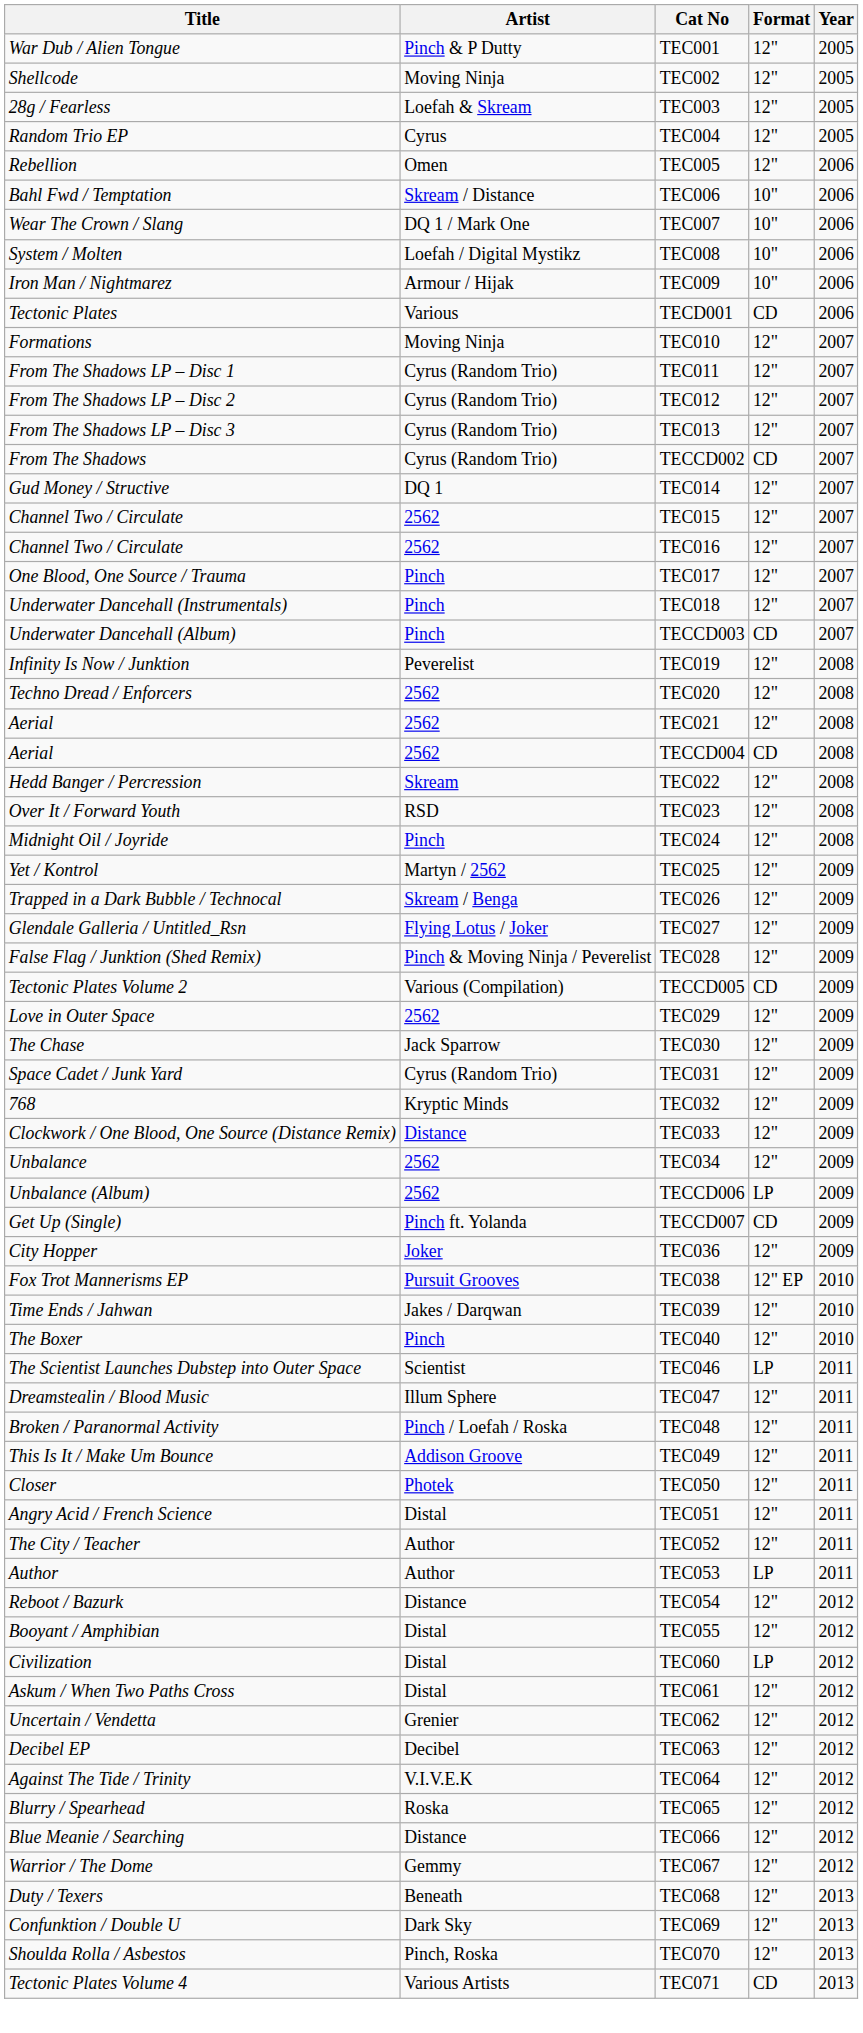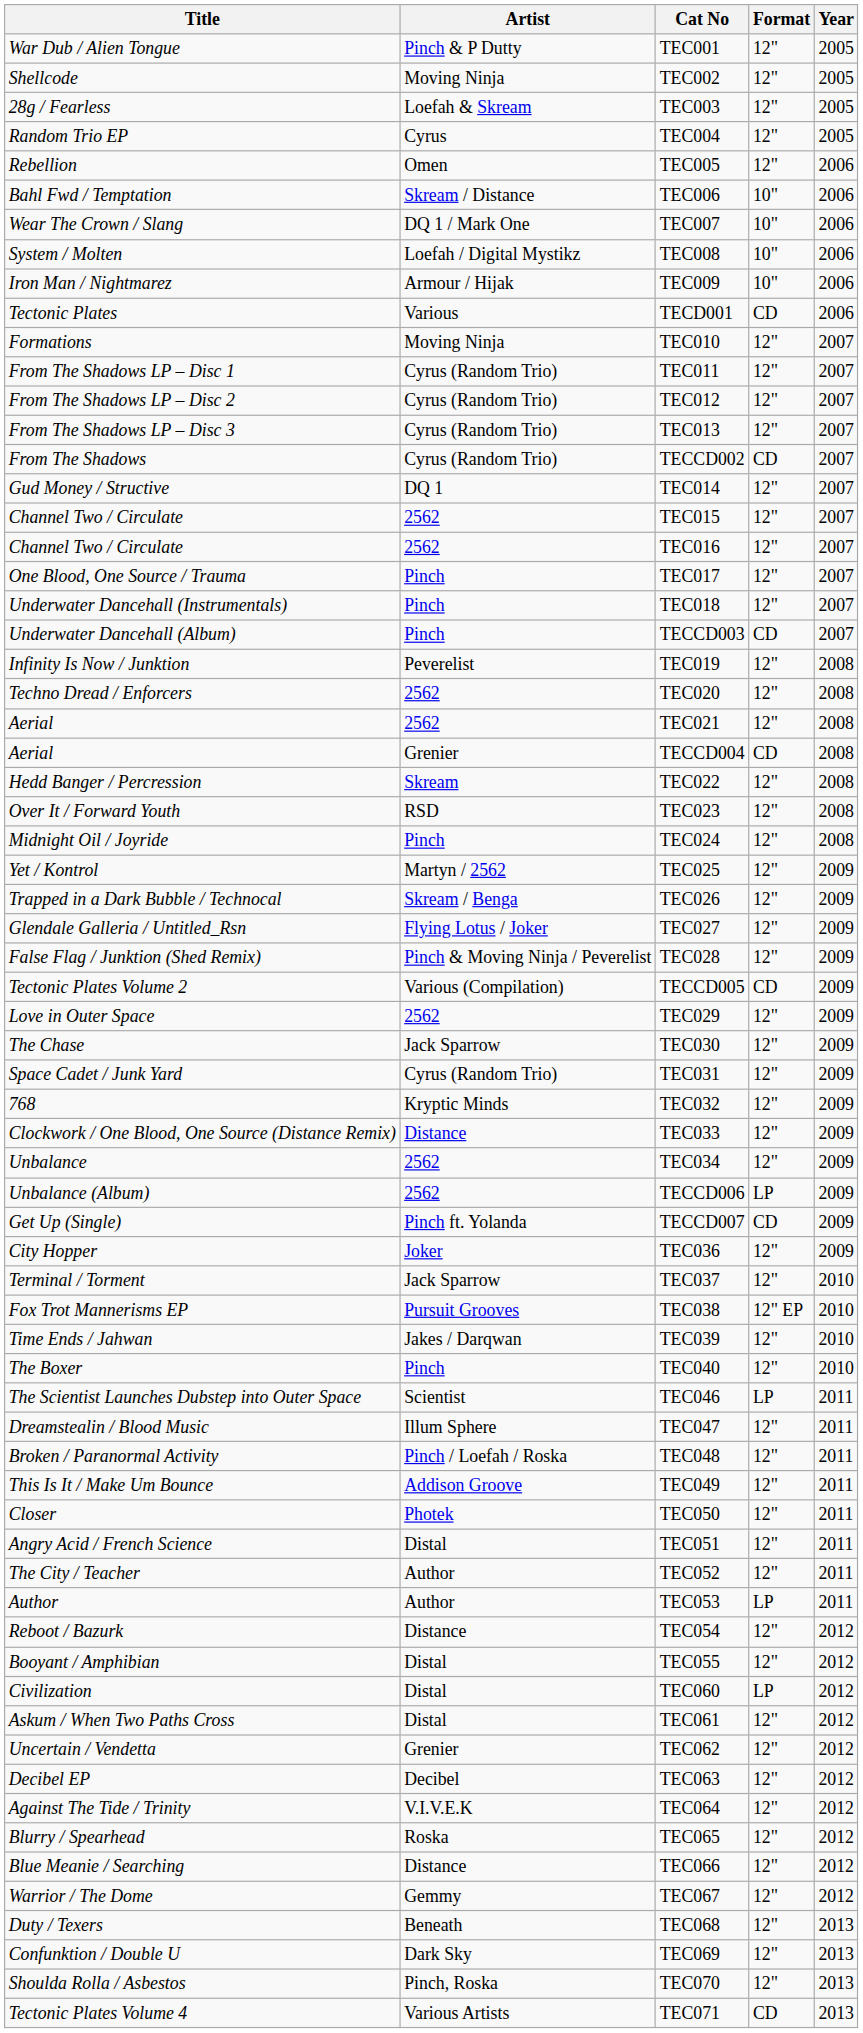 <table class="sortable wikitable"  style="font-size:95%;">
 <tr>
 <th>Title</th>
 <th>Artist</th>
 <th>Cat No</th>
 <th>Format</th>
 <th>Year</th>
 </tr>
 <tr>
 <td><em>War Dub / Alien Tongue</em></td>
 <td><a href='#'>Pinch</a> & P Dutty</td>
 <td>TEC001</td>
 <td>12"</td>
 <td>2005</td>
 </tr>
 <tr>
 <td><em>Shellcode</em></td>
 <td>Moving Ninja</td>
 <td>TEC002</td>
 <td>12"</td>
 <td>2005</td>
 </tr>
 <tr>
 <td><em>28g / Fearless</em></td>
 <td>Loefah & <a href='#'>Skream</a></td>
 <td>TEC003</td>
 <td>12"</td>
 <td>2005</td>
 </tr>
 <tr>
 <td><em>Random Trio EP</em></td>
 <td>Cyrus</td>
 <td>TEC004</td>
 <td>12"</td>
 <td>2005</td>
 </tr>
 <tr>
 <td><em>Rebellion</em></td>
 <td>Omen</td>
 <td>TEC005</td>
 <td>12"</td>
 <td>2006</td>
 </tr>
 <tr>
 <td><em>Bahl Fwd / Temptation</em></td>
 <td><a href='#'>Skream</a> / Distance</td>
 <td>TEC006</td>
 <td>10"</td>
 <td>2006</td>
 </tr>
 <tr>
 <td><em>Wear The Crown / Slang</em></td>
 <td>DQ 1 / Mark One</td>
 <td>TEC007</td>
 <td>10"</td>
 <td>2006</td>
 </tr>
 <tr>
 <td><em>System / Molten</em></td>
 <td>Loefah / Digital Mystikz</td>
 <td>TEC008</td>
 <td>10"</td>
 <td>2006</td>
 </tr>
 <tr>
 <td><em>Iron Man / Nightmarez</em></td>
 <td>Armour / Hijak</td>
 <td>TEC009</td>
 <td>10"</td>
 <td>2006</td>
 </tr>
 <tr>
 <td><em>Tectonic Plates</em></td>
 <td>Various</td>
 <td>TECD001</td>
 <td>CD</td>
 <td>2006</td>
 </tr>
 <tr>
 <td><em>Formations</em></td>
 <td>Moving Ninja</td>
 <td>TEC010</td>
 <td>12"</td>
 <td>2007</td>
 </tr>
 <tr>
 <td><em>From The Shadows LP – Disc 1</em></td>
 <td>Cyrus (Random Trio)</td>
 <td>TEC011</td>
 <td>12"</td>
 <td>2007</td>
 </tr>
 <tr>
 <td><em>From The Shadows LP – Disc 2</em></td>
 <td>Cyrus (Random Trio)</td>
 <td>TEC012</td>
 <td>12"</td>
 <td>2007</td>
 </tr>
 <tr>
 <td><em>From The Shadows LP – Disc 3</em></td>
 <td>Cyrus (Random Trio)</td>
 <td>TEC013</td>
 <td>12"</td>
 <td>2007</td>
 </tr>
 <tr>
 <td><em>From The Shadows</em></td>
 <td>Cyrus (Random Trio)</td>
 <td>TECCD002</td>
 <td>CD</td>
 <td>2007</td>
 </tr>
 <tr>
 <td><em>Gud Money / Structive</em></td>
 <td>DQ 1</td>
 <td>TEC014</td>
 <td>12"</td>
 <td>2007</td>
 </tr>
 <tr>
 <td><em>Channel Two / Circulate</em></td>
 <td><a href='#'>2562</a></td>
 <td>TEC015</td>
 <td>12"</td>
 <td>2007</td>
 </tr>
 <tr>
 <td><em>Channel Two / Circulate</em></td>
 <td><a href='#'>2562</a></td>
 <td>TEC016</td>
 <td>12"</td>
 <td>2007</td>
 </tr>
 <tr>
 <td><em>One Blood, One Source / Trauma</em></td>
 <td><a href='#'>Pinch</a></td>
 <td>TEC017</td>
 <td>12"</td>
 <td>2007</td>
 </tr>
 <tr>
 <td><em>Underwater Dancehall (Instrumentals)</em></td>
 <td><a href='#'>Pinch</a></td>
 <td>TEC018</td>
 <td>12"</td>
 <td>2007</td>
 </tr>
 <tr>
 <td><em>Underwater Dancehall (Album)</em></td>
 <td><a href='#'>Pinch</a></td>
 <td>TECCD003</td>
 <td>CD</td>
 <td>2007</td>
 </tr>
 <tr>
 <td><em>Infinity Is Now / Junktion</em></td>
 <td>Peverelist</td>
 <td>TEC019</td>
 <td>12"</td>
 <td>2008</td>
 </tr>
 <tr>
 <td><em>Techno Dread / Enforcers</em></td>
 <td><a href='#'>2562</a></td>
 <td>TEC020</td>
 <td>12"</td>
 <td>2008</td>
 </tr>
 <tr>
 <td><em>Aerial</em></td>
 <td><a href='#'>2562</a></td>
 <td>TEC021</td>
 <td>12"</td>
 <td>2008</td>
 </tr>
 <tr>
 <td><em>Aerial</em></td>
-<td><a href='#'>2562</a></td>
+<td>Grenier</td>
 <td>TECCD004</td>
 <td>CD</td>
 <td>2008</td>
 </tr>
 <tr>
 <td><em>Hedd Banger / Percression</em></td>
 <td><a href='#'>Skream</a></td>
 <td>TEC022</td>
 <td>12"</td>
 <td>2008</td>
 </tr>
 <tr>
 <td><em>Over It / Forward Youth</em></td>
 <td>RSD</td>
 <td>TEC023</td>
 <td>12"</td>
 <td>2008</td>
 </tr>
 <tr>
 <td><em>Midnight Oil / Joyride</em></td>
 <td><a href='#'>Pinch</a></td>
 <td>TEC024</td>
 <td>12"</td>
 <td>2008</td>
 </tr>
 <tr>
 <td><em>Yet / Kontrol</em></td>
 <td>Martyn / <a href='#'>2562</a></td>
 <td>TEC025</td>
 <td>12"</td>
 <td>2009</td>
 </tr>
 <tr>
 <td><em>Trapped in a Dark Bubble / Technocal</em></td>
 <td><a href='#'>Skream</a> / <a href='#'>Benga</a></td>
 <td>TEC026</td>
 <td>12"</td>
 <td>2009</td>
 </tr>
 <tr>
 <td><em>Glendale Galleria / Untitled_Rsn</em></td>
 <td><a href='#'>Flying Lotus</a> / <a href='#'>Joker</a></td>
 <td>TEC027</td>
 <td>12"</td>
 <td>2009</td>
 </tr>
 <tr>
 <td><em>False Flag / Junktion (Shed Remix)</em></td>
 <td><a href='#'>Pinch</a> & Moving Ninja / Peverelist</td>
 <td>TEC028</td>
 <td>12"</td>
 <td>2009</td>
 </tr>
 <tr>
 <td><em>Tectonic Plates Volume 2</em></td>
 <td>Various (Compilation)</td>
 <td>TECCD005</td>
 <td>CD</td>
 <td>2009</td>
 </tr>
 <tr>
 <td><em>Love in Outer Space</em></td>
 <td><a href='#'>2562</a></td>
 <td>TEC029</td>
 <td>12"</td>
 <td>2009</td>
 </tr>
 <tr>
 <td><em>The Chase</em></td>
 <td>Jack Sparrow</td>
 <td>TEC030</td>
 <td>12"</td>
 <td>2009</td>
 </tr>
 <tr>
 <td><em>Space Cadet / Junk Yard</em></td>
 <td>Cyrus (Random Trio)</td>
 <td>TEC031</td>
 <td>12"</td>
 <td>2009</td>
 </tr>
 <tr>
 <td><em>768</em></td>
 <td>Kryptic Minds</td>
 <td>TEC032</td>
 <td>12"</td>
 <td>2009</td>
 </tr>
 <tr>
 <td><em>Clockwork / One Blood, One Source (Distance Remix)</em></td>
 <td><a href='#'>Distance</a></td>
 <td>TEC033</td>
 <td>12"</td>
 <td>2009</td>
 </tr>
 <tr>
 <td><em>Unbalance</em></td>
 <td><a href='#'>2562</a></td>
 <td>TEC034</td>
 <td>12"</td>
 <td>2009</td>
 </tr>
 <tr>
 <td><em>Unbalance (Album)</em></td>
 <td><a href='#'>2562</a></td>
 <td>TECCD006</td>
 <td>LP</td>
 <td>2009</td>
 </tr>
 <tr>
 <td><em>Get Up (Single)</em></td>
 <td><a href='#'>Pinch</a> ft. Yolanda</td>
 <td>TECCD007</td>
 <td>CD</td>
 <td>2009</td>
 </tr>
 <tr>
 <td><em>City Hopper</em></td>
 <td><a href='#'>Joker</a></td>
 <td>TEC036</td>
 <td>12"</td>
 <td>2009</td>
+</tr>
+<tr>
+<td><em>Terminal / Torment</em></td>
+<td>Jack Sparrow</td>
+<td>TEC037</td>
+<td>12"</td>
+<td>2010</td>
 </tr>
 <tr>
 <td><em>Fox Trot Mannerisms EP</em></td>
 <td><a href='#'>Pursuit Grooves</a></td>
 <td>TEC038</td>
 <td>12" EP</td>
 <td>2010</td>
 </tr>
 <tr>
 <td><em>Time Ends / Jahwan</em></td>
 <td>Jakes / Darqwan</td>
 <td>TEC039</td>
 <td>12"</td>
 <td>2010</td>
 </tr>
 <tr>
 <td><em>The Boxer</em></td>
 <td><a href='#'>Pinch</a></td>
 <td>TEC040</td>
 <td>12"</td>
 <td>2010</td>
 </tr>
 <tr>
 <td><em>The Scientist Launches Dubstep into Outer Space</em></td>
 <td>Scientist</td>
 <td>TEC046</td>
 <td>LP</td>
 <td>2011</td>
 </tr>
 <tr>
 <td><em>Dreamstealin / Blood Music</em></td>
 <td>Illum Sphere</td>
 <td>TEC047</td>
 <td>12"</td>
 <td>2011</td>
 </tr>
 <tr>
 <td><em>Broken / Paranormal Activity</em></td>
 <td><a href='#'>Pinch</a> / Loefah / Roska</td>
 <td>TEC048</td>
 <td>12"</td>
 <td>2011</td>
 </tr>
 <tr>
 <td><em>This Is It / Make Um Bounce</em></td>
 <td><a href='#'>Addison Groove</a></td>
 <td>TEC049</td>
 <td>12"</td>
 <td>2011</td>
 </tr>
 <tr>
 <td><em>Closer</em></td>
 <td><a href='#'>Photek</a></td>
 <td>TEC050</td>
 <td>12"</td>
 <td>2011</td>
 </tr>
 <tr>
 <td><em>Angry Acid / French Science</em></td>
 <td>Distal</td>
 <td>TEC051</td>
 <td>12"</td>
 <td>2011</td>
 </tr>
 <tr>
 <td><em>The City / Teacher</em></td>
 <td>Author</td>
 <td>TEC052</td>
 <td>12"</td>
 <td>2011</td>
 </tr>
 <tr>
 <td><em>Author</em></td>
 <td>Author</td>
 <td>TEC053</td>
 <td>LP</td>
 <td>2011</td>
 </tr>
 <tr>
 <td><em>Reboot / Bazurk</em></td>
 <td>Distance</td>
 <td>TEC054</td>
 <td>12"</td>
 <td>2012</td>
 </tr>
 <tr>
 <td><em>Booyant / Amphibian</em></td>
 <td>Distal</td>
 <td>TEC055</td>
 <td>12"</td>
 <td>2012</td>
 </tr>
 <tr>
 <td><em>Civilization</em></td>
 <td>Distal</td>
 <td>TEC060</td>
 <td>LP</td>
 <td>2012</td>
 </tr>
 <tr>
 <td><em>Askum / When Two Paths Cross</em></td>
 <td>Distal</td>
 <td>TEC061</td>
 <td>12"</td>
 <td>2012</td>
 </tr>
 <tr>
 <td><em>Uncertain / Vendetta</em></td>
 <td>Grenier</td>
 <td>TEC062</td>
 <td>12"</td>
 <td>2012</td>
 </tr>
 <tr>
 <td><em>Decibel EP</em></td>
 <td>Decibel</td>
 <td>TEC063</td>
 <td>12"</td>
 <td>2012</td>
 </tr>
 <tr>
 <td><em>Against The Tide / Trinity</em></td>
 <td>V.I.V.E.K</td>
 <td>TEC064</td>
 <td>12"</td>
 <td>2012</td>
 </tr>
 <tr>
 <td><em>Blurry / Spearhead</em></td>
 <td>Roska</td>
 <td>TEC065</td>
 <td>12"</td>
 <td>2012</td>
 </tr>
 <tr>
 <td><em>Blue Meanie / Searching</em></td>
 <td>Distance</td>
 <td>TEC066</td>
 <td>12"</td>
 <td>2012</td>
 </tr>
 <tr>
 <td><em>Warrior / The Dome</em></td>
 <td>Gemmy</td>
 <td>TEC067</td>
 <td>12"</td>
 <td>2012</td>
 </tr>
 <tr>
 <td><em>Duty / Texers</em></td>
 <td>Beneath</td>
 <td>TEC068</td>
 <td>12"</td>
 <td>2013</td>
 </tr>
 <tr>
 <td><em>Confunktion / Double U</em></td>
 <td>Dark Sky</td>
 <td>TEC069</td>
 <td>12"</td>
 <td>2013</td>
 </tr>
 <tr>
 <td><em>Shoulda Rolla / Asbestos</em></td>
 <td>Pinch, Roska</td>
 <td>TEC070</td>
 <td>12"</td>
 <td>2013</td>
 </tr>
 <tr>
 <td><em>Tectonic Plates Volume 4</em></td>
 <td>Various Artists</td>
 <td>TEC071</td>
 <td>CD</td>
 <td>2013</td>
 </tr>
 </table>
